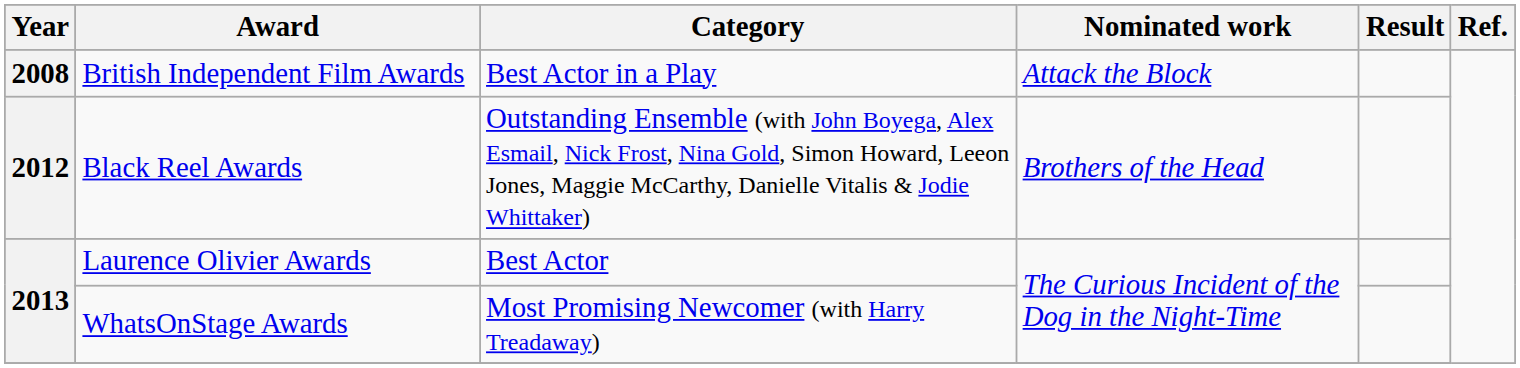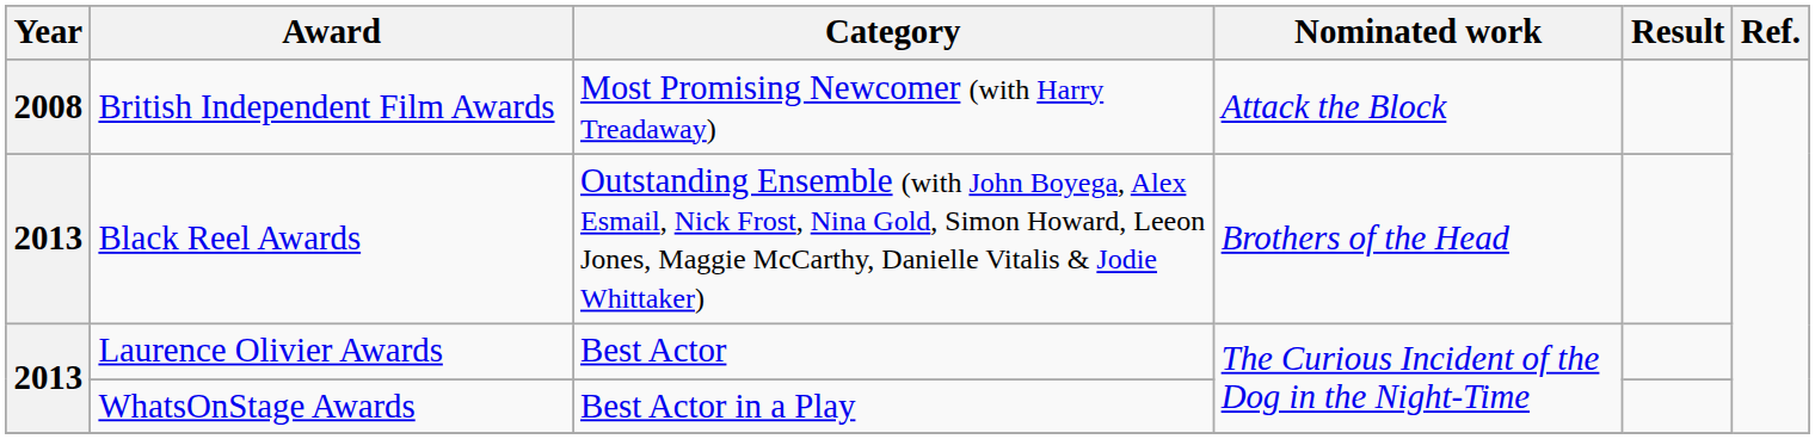 <table class="wikitable plainrowheaders" width="95%">
 <tr>
 <th scope="col" width="10">Year</th>
 <th scope="col" width="370">Award</th>
 <th scope="col" width="560">Category</th>
 <th scope="col" width="320">Nominated work</th>
 <th scope="col" width="30">Result</th>
 <th scope="col" width="10">Ref.</th>
 </tr>
 <tr>
 <th scope="row">2008</th>
 <td><a href='#'>British Independent Film Awards</a></td>
-<td><a href='#'>Best Actor in a Play</a></td>
+<td><a href='#'>Most Promising Newcomer</a> <small>(with <a href='#'>Harry Treadaway</a>)</small></td>
 <td><em><a href='#'>Attack the Block</a></em></td>
 <td></td>
 </tr>
 <tr>
-<th scope="row">2012</th>
+<th scope="row">2013</th>
 <td><a href='#'>Black Reel Awards</a></td>
 <td><a href='#'>Outstanding Ensemble</a> <small>(with <a href='#'>John Boyega</a>, <a href='#'>Alex Esmail</a>, <a href='#'>Nick Frost</a>, <a href='#'>Nina Gold</a>, Simon Howard, Leeon Jones, Maggie McCarthy, Danielle Vitalis & <a href='#'>Jodie Whittaker</a>)</small></td>
 <td><em><a href='#'>Brothers of the Head</a></em></td>
 <td></td>
 </tr>
 <tr>
 <th scope="row" rowspan="2">2013</th>
 <td><a href='#'>Laurence Olivier Awards</a></td>
 <td><a href='#'>Best Actor</a></td>
 <td rowspan="2"><em><a href='#'>The Curious Incident of the Dog in the Night-Time</a></em></td>
 <td></td>
 </tr>
 <tr>
 <td><a href='#'>WhatsOnStage Awards</a></td>
-<td><a href='#'>Most Promising Newcomer</a> <small>(with <a href='#'>Harry Treadaway</a>)</small></td>
+<td><a href='#'>Best Actor in a Play</a></td>
 <td></td>
 </tr>
 <tr>
 </tr>
 </table>
